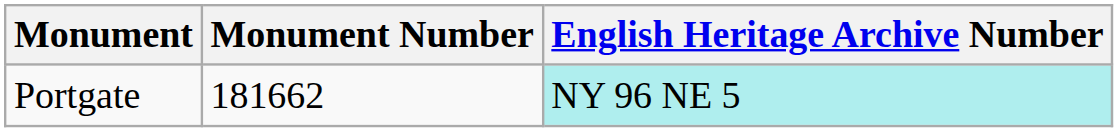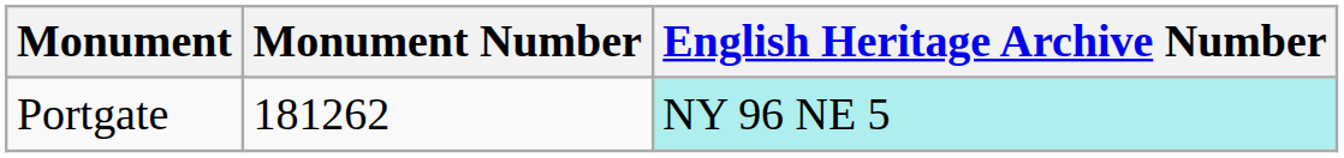 <table class="wikitable">
 <tr>
 <th>Monument</th>
 <th>Monument Number</th>
 <th><a href='#'>English Heritage Archive</a> Number</th>
 </tr>
 <tr>
 <td>Portgate</td>
-<td>181662</td>
+<td>181262</td>
 <td style="background: paleturquoise;">NY 96 NE 5</td>
 </tr>
 </table>
